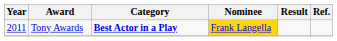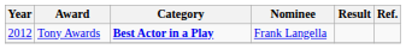 <table class="wikitable unsortable" style="width: 60%;">
 <tr>
 <th scope="col" style="width:5%;">Year</th>
 <th scope="col" style="width:20%;">Award</th>
 <th scope="col" style="width:38%;">Category</th>
 <th scope="col" style="width:22%;">Nominee</th>
 <th scope="col" style="width:10%;">Result</th>
 <th>Ref.</th>
 </tr>
 <tr>
-<td rowspan="1" align="center"><a href='#'>2011</a></td>
+<td rowspan="1" align="center"><a href='#'>2012</a></td>
 <td rowspan="1"><a href='#'>Tony Awards</a></td>
 <td><strong><a href='#'>Best Actor in a Play</a></strong></td>
-<td style="background: gold;"><a href='#'>Frank Langella</a></td>
+<td><a href='#'>Frank Langella</a></td>
 <td></td>
 <td></td>
 </tr>
 <tr>
 </tr>
 </table>
